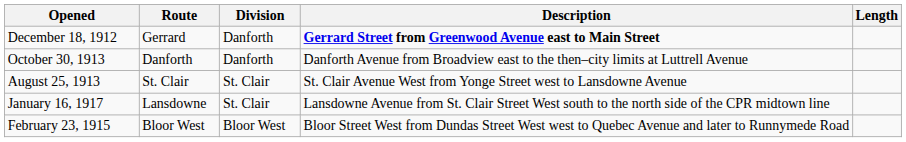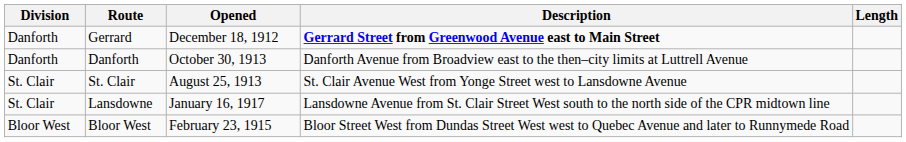 <table class="wikitable">
 <tr>
+<th width="9%">Division</th>
+<th width="9%">Route</th>
 <th width="15%">Opened</th>
-<th width="9%">Route</th>
-<th width="9%">Division</th>
 <th>Description</th>
 <th>Length</th>
 </tr>
 <tr>
+<td>Danforth</td>
+<td>Gerrard</td>
 <td>December 18, 1912</td>
-<td>Gerrard</td>
-<td>Danforth</td>
 <td><strong><a href='#'>Gerrard Street</a> from <a href='#'>Greenwood Avenue</a> east to Main Street</strong></td>
 <td></td>
 </tr>
 <tr>
-<td>October 30, 1913</td>
 <td>Danforth</td>
 <td>Danforth</td>
+<td>October 30, 1913</td>
 <td>Danforth Avenue from Broadview east to the then–city limits at Luttrell Avenue</td>
 <td></td>
 </tr>
 <tr>
-<td>August 25, 1913</td>
 <td>St. Clair</td>
 <td>St. Clair</td>
+<td>August 25, 1913</td>
 <td>St. Clair Avenue West from Yonge Street west to Lansdowne Avenue</td>
 <td></td>
 </tr>
 <tr>
+<td>St. Clair</td>
+<td>Lansdowne</td>
 <td>January 16, 1917</td>
-<td>Lansdowne</td>
-<td>St. Clair</td>
 <td>Lansdowne Avenue from St. Clair Street West south to the north side of the CPR midtown line</td>
 <td></td>
 </tr>
 <tr>
-<td>February 23, 1915</td>
 <td>Bloor West</td>
 <td>Bloor West</td>
+<td>February 23, 1915</td>
 <td>Bloor Street West from Dundas Street West west to Quebec Avenue and later to Runnymede Road</td>
 <td></td>
 </tr>
 </table>
